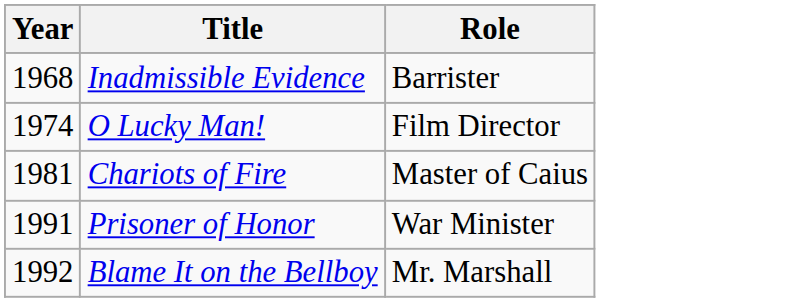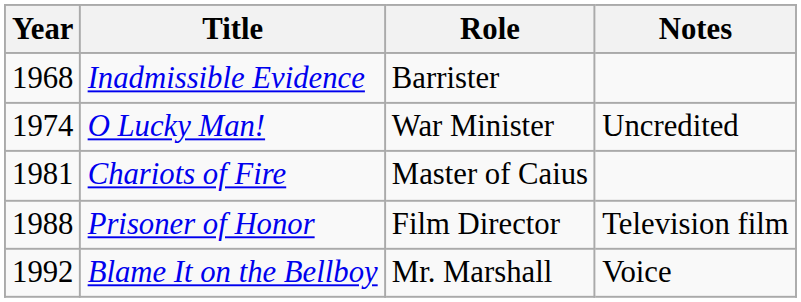 <table class="wikitable">
 <tr>
 <th>Year</th>
 <th>Title</th>
 <th>Role</th>
+<th>Notes</th>
 </tr>
 <tr>
 <td>1968</td>
 <td><em><a href='#'>Inadmissible Evidence</a></em></td>
 <td>Barrister</td>
+<td></td>
 </tr>
 <tr>
 <td>1974</td>
 <td><em><a href='#'>O Lucky Man!</a></em></td>
-<td>Film Director</td>
+<td>War Minister</td>
+<td>Uncredited</td>
 </tr>
 <tr>
 <td>1981</td>
 <td><em><a href='#'>Chariots of Fire</a></em></td>
 <td>Master of Caius</td>
+<td></td>
 </tr>
 <tr>
-<td>1991</td>
+<td>1988</td>
 <td><em><a href='#'>Prisoner of Honor</a></em></td>
-<td>War Minister</td>
+<td>Film Director</td>
+<td>Television film</td>
 </tr>
 <tr>
 <td>1992</td>
 <td><em><a href='#'>Blame It on the Bellboy</a></em></td>
 <td>Mr. Marshall</td>
+<td>Voice</td>
 </tr>
 </table>
